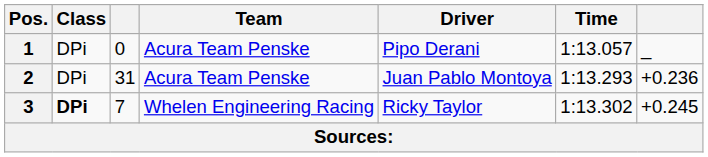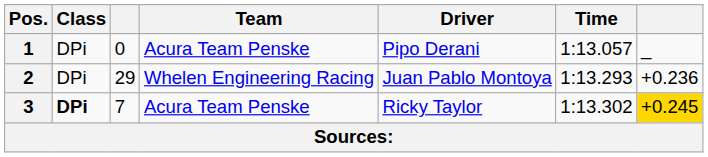 <table class="wikitable">
 <tr>
 <th>Pos.</th>
 <th>Class</th>
 <th></th>
 <th>Team</th>
 <th>Driver</th>
 <th>Time</th>
 <th></th>
 </tr>
 <tr>
 <th>1</th>
 <td>DPi</td>
 <td>0</td>
 <td><a href='#'>Acura Team Penske</a></td>
 <td><a href='#'>Pipo Derani</a></td>
 <td>1:13.057</td>
 <td>_</td>
 </tr>
 <tr>
 <th>2</th>
 <td>DPi</td>
-<td>31</td>
-<td><a href='#'>Acura Team Penske</a></td>
+<td>29</td>
+<td><a href='#'>Whelen Engineering Racing</a></td>
 <td><a href='#'>Juan Pablo Montoya</a></td>
 <td>1:13.293</td>
 <td>+0.236</td>
 </tr>
 <tr>
 <th>3</th>
 <td><strong>DPi</strong></td>
 <td>7</td>
-<td><a href='#'>Whelen Engineering Racing</a></td>
+<td><a href='#'>Acura Team Penske</a></td>
 <td><a href='#'>Ricky Taylor</a></td>
 <td>1:13.302</td>
-<td>+0.245</td>
+<td style="background: gold;">+0.245</td>
 </tr>
 <tr>
 <th colspan="7">Sources:</th>
 </tr>
 </table>
